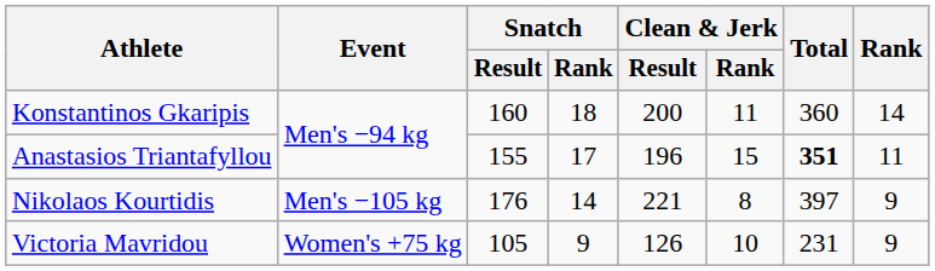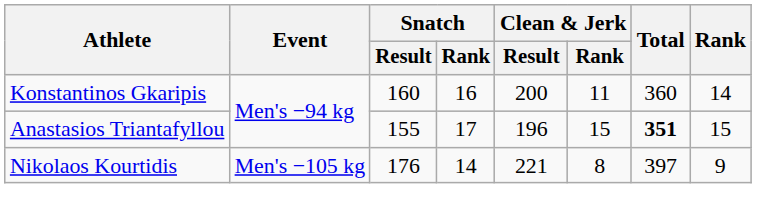 <table class="wikitable" style="font-size:90%">
 <tr>
 <th rowspan="2">Athlete</th>
 <th rowspan="2">Event</th>
 <th colspan="2">Snatch</th>
 <th colspan="2">Clean & Jerk</th>
 <th rowspan="2">Total</th>
 <th rowspan="2">Rank</th>
 </tr>
 <tr style="font-size:95%">
 <th>Result</th>
 <th>Rank</th>
 <th>Result</th>
 <th>Rank</th>
 </tr>
 <tr align=center>
 <td align=left><a href='#'>Konstantinos Gkaripis</a></td>
 <td align=left rowspan=2><a href='#'>Men's −94 kg</a></td>
 <td>160</td>
-<td>18</td>
+<td>16</td>
 <td>200</td>
 <td>11</td>
 <td>360</td>
 <td>14</td>
 </tr>
 <tr align=center>
 <td align=left><a href='#'>Anastasios Triantafyllou</a></td>
 <td>155</td>
 <td>17</td>
 <td>196</td>
 <td>15</td>
 <td><strong>351</strong></td>
-<td>11</td>
+<td>15</td>
 </tr>
 <tr align=center>
 <td align=left><a href='#'>Nikolaos Kourtidis</a></td>
 <td align=left><a href='#'>Men's −105 kg</a></td>
 <td>176</td>
 <td>14</td>
 <td>221</td>
 <td>8</td>
 <td>397</td>
 <td>9</td>
 </tr>
-<tr align=center>
-<td align=left><a href='#'>Victoria Mavridou</a></td>
-<td align=left><a href='#'>Women's +75 kg</a></td>
-<td>105</td>
-<td>9</td>
-<td>126</td>
-<td>10</td>
-<td>231</td>
-<td>9</td>
-</tr>
 </table>
